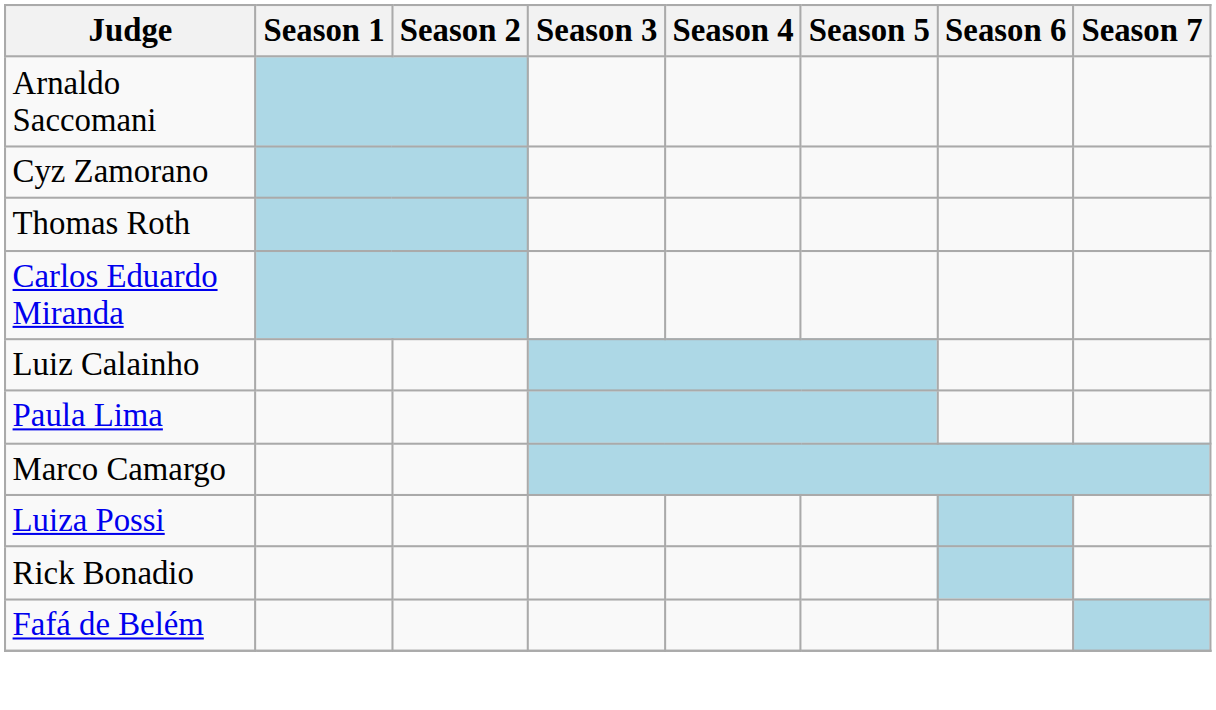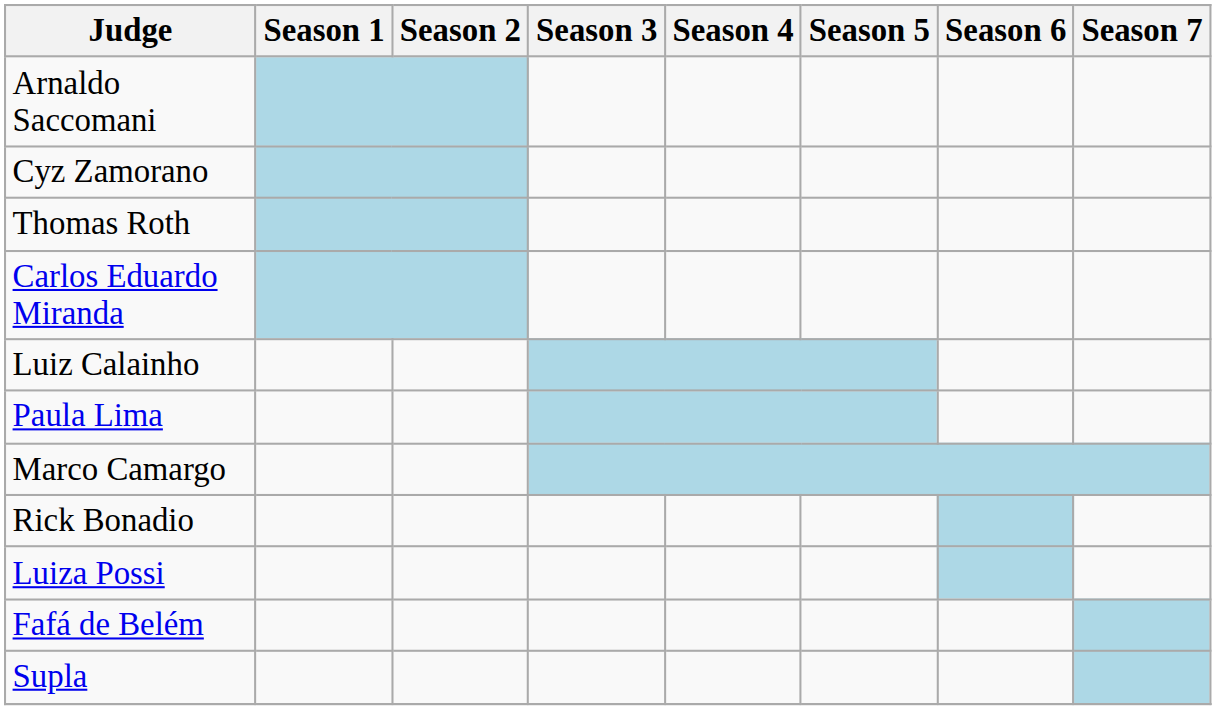 <table class="wikitable">
 <tr>
 <th>Judge</th>
 <th>Season 1</th>
 <th>Season 2</th>
 <th>Season 3</th>
 <th>Season 4</th>
 <th>Season 5</th>
 <th>Season 6</th>
 <th>Season 7</th>
 </tr>
 <tr>
 <td width=115>Arnaldo Saccomani</td>
 <td bgcolor="ADD8E6" colspan=2></td>
 <td></td>
 <td></td>
 <td></td>
 <td></td>
 <td></td>
 </tr>
 <tr>
 <td>Cyz Zamorano</td>
 <td bgcolor="ADD8E6" colspan=2></td>
 <td></td>
 <td></td>
 <td></td>
 <td></td>
 <td></td>
 </tr>
 <tr>
 <td>Thomas Roth</td>
 <td bgcolor="ADD8E6" colspan=2></td>
 <td></td>
 <td></td>
 <td></td>
 <td></td>
 <td></td>
 </tr>
 <tr>
 <td><a href='#'>Carlos Eduardo Miranda</a></td>
 <td bgcolor="ADD8E6" colspan=2></td>
 <td></td>
 <td></td>
 <td></td>
 <td></td>
 <td></td>
 </tr>
 <tr>
 <td>Luiz Calainho</td>
 <td></td>
 <td></td>
 <td bgcolor="ADD8E6" colspan=3></td>
 <td></td>
 <td></td>
 </tr>
 <tr>
 <td><a href='#'>Paula Lima</a></td>
 <td></td>
 <td></td>
 <td bgcolor="ADD8E6" colspan=3></td>
 <td></td>
 <td></td>
 </tr>
 <tr>
 <td>Marco Camargo</td>
 <td></td>
 <td></td>
 <td bgcolor="ADD8E6" colspan=5></td>
 </tr>
 <tr>
-<td><a href='#'>Luiza Possi</a></td>
+<td>Rick Bonadio</td>
 <td></td>
 <td></td>
 <td></td>
 <td></td>
 <td></td>
 <td bgcolor="ADD8E6" colspan=1></td>
 <td></td>
 </tr>
 <tr>
-<td>Rick Bonadio</td>
+<td><a href='#'>Luiza Possi</a></td>
 <td></td>
 <td></td>
 <td></td>
 <td></td>
 <td></td>
 <td bgcolor="ADD8E6" colspan=1></td>
 <td></td>
 </tr>
 <tr>
 <td><a href='#'>Fafá de Belém</a></td>
 <td></td>
 <td></td>
 <td></td>
 <td></td>
 <td></td>
 <td></td>
 <td bgcolor="ADD8E6" colspan=1></td>
 </tr>
 <tr>
+<td><a href='#'>Supla</a></td>
+<td></td>
+<td></td>
+<td></td>
+<td></td>
+<td></td>
+<td></td>
+<td bgcolor="ADD8E6" colspan=1></td>
+</tr>
+<tr>
 </tr>
 </table>
